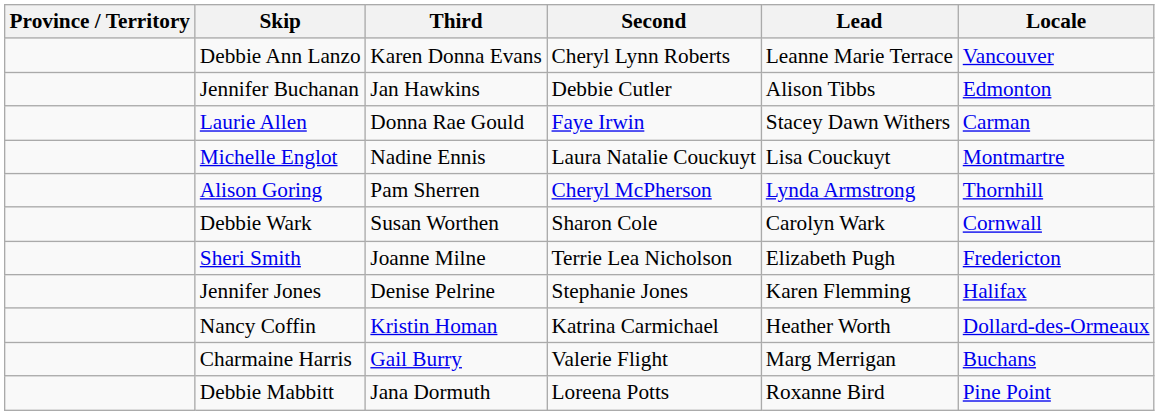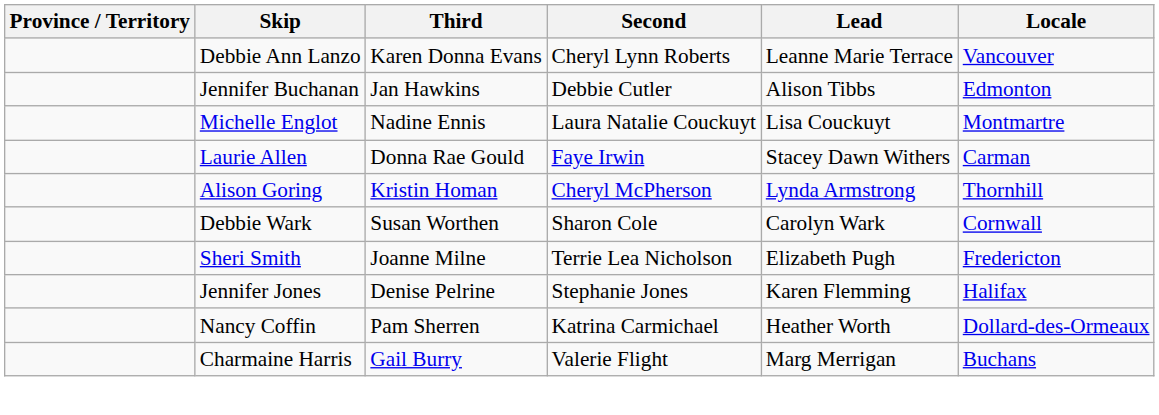 <table class="wikitable">
 <tr>
 <th>Province / Territory</th>
 <th>Skip</th>
 <th>Third</th>
 <th>Second</th>
 <th>Lead</th>
 <th>Locale</th>
 </tr>
 <tr>
 <td></td>
 <td>Debbie Ann Lanzo</td>
 <td>Karen Donna Evans</td>
 <td>Cheryl Lynn Roberts</td>
 <td>Leanne Marie Terrace</td>
 <td><a href='#'>Vancouver</a></td>
 </tr>
 <tr>
 <td></td>
 <td>Jennifer Buchanan</td>
 <td>Jan Hawkins</td>
 <td>Debbie Cutler</td>
 <td>Alison Tibbs</td>
 <td><a href='#'>Edmonton</a></td>
 </tr>
 <tr>
 <td></td>
+<td><a href='#'>Michelle Englot</a></td>
+<td>Nadine Ennis</td>
+<td>Laura Natalie Couckuyt</td>
+<td>Lisa Couckuyt</td>
+<td><a href='#'>Montmartre</a></td>
+</tr>
+<tr>
+<td></td>
 <td><a href='#'>Laurie Allen</a></td>
 <td>Donna Rae Gould</td>
 <td><a href='#'>Faye Irwin</a></td>
 <td>Stacey Dawn Withers</td>
 <td><a href='#'>Carman</a></td>
 </tr>
 <tr>
 <td></td>
-<td><a href='#'>Michelle Englot</a></td>
-<td>Nadine Ennis</td>
-<td>Laura Natalie Couckuyt</td>
-<td>Lisa Couckuyt</td>
-<td><a href='#'>Montmartre</a></td>
-</tr>
-<tr>
-<td></td>
 <td><a href='#'>Alison Goring</a></td>
-<td>Pam Sherren</td>
+<td><a href='#'>Kristin Homan</a></td>
 <td><a href='#'>Cheryl McPherson</a></td>
 <td><a href='#'>Lynda Armstrong</a></td>
 <td><a href='#'>Thornhill</a></td>
 </tr>
 <tr>
 <td></td>
 <td>Debbie Wark</td>
 <td>Susan Worthen</td>
 <td>Sharon Cole</td>
 <td>Carolyn Wark</td>
 <td><a href='#'>Cornwall</a></td>
 </tr>
 <tr>
 <td></td>
 <td><a href='#'>Sheri Smith</a></td>
 <td>Joanne Milne</td>
 <td>Terrie Lea Nicholson</td>
 <td>Elizabeth Pugh</td>
 <td><a href='#'>Fredericton</a></td>
 </tr>
 <tr>
 <td></td>
 <td>Jennifer Jones</td>
 <td>Denise Pelrine</td>
 <td>Stephanie Jones</td>
 <td>Karen Flemming</td>
 <td><a href='#'>Halifax</a></td>
 </tr>
 <tr>
 <td></td>
 <td>Nancy Coffin</td>
-<td><a href='#'>Kristin Homan</a></td>
+<td>Pam Sherren</td>
 <td>Katrina Carmichael</td>
 <td>Heather Worth</td>
 <td><a href='#'>Dollard-des-Ormeaux</a></td>
 </tr>
 <tr>
 <td></td>
 <td>Charmaine Harris</td>
 <td><a href='#'>Gail Burry</a></td>
 <td>Valerie Flight</td>
 <td>Marg Merrigan</td>
 <td><a href='#'>Buchans</a></td>
 </tr>
-<tr>
-<td></td>
-<td>Debbie Mabbitt</td>
-<td>Jana Dormuth</td>
-<td>Loreena Potts</td>
-<td>Roxanne Bird</td>
-<td><a href='#'>Pine Point</a></td>
-</tr>
 </table>
